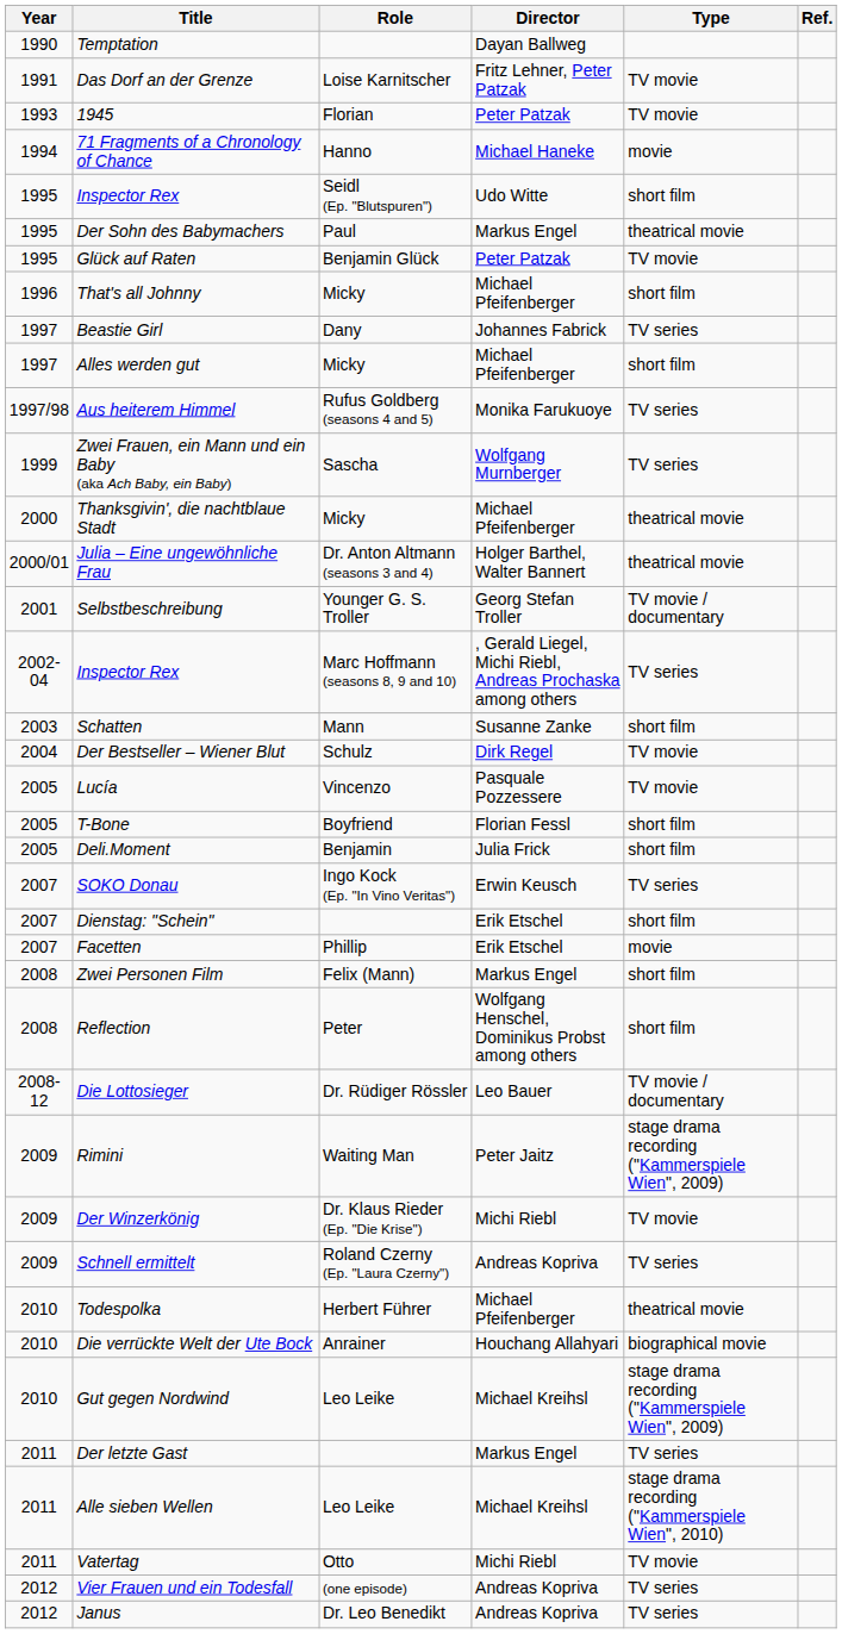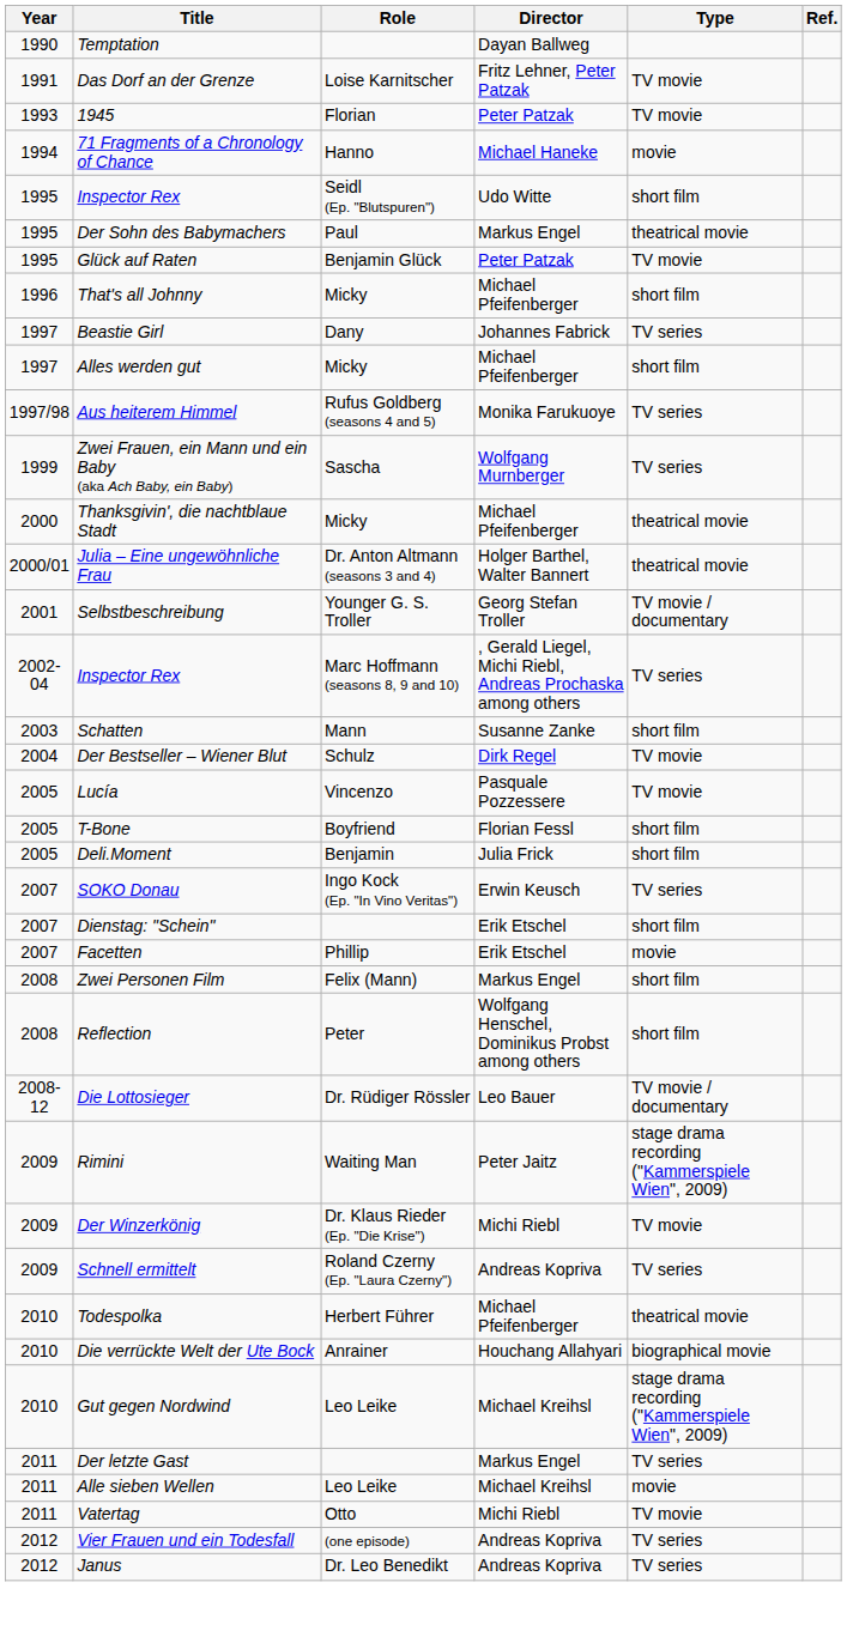 <table class="wikitable sortable jquery-tablesorter">
 <tr>
 <th style="width:40px;">Year</th>
 <th style="width:230px;">Title</th>
 <th style="width:140px;" class="unsortable">Role</th>
 <th style="width:140px;">Director</th>
 <th style="width:160px;">Type</th>
 <th class="unsortable">Ref.</th>
 </tr>
 <tr>
 <td style="text-align:center">1990</td>
 <td><em>Temptation</em></td>
 <td></td>
 <td>Dayan Ballweg</td>
 <td></td>
 <td style="text-align:center"></td>
 </tr>
 <tr>
 <td style="text-align:center">1991</td>
 <td><em>Das Dorf an der Grenze</em></td>
 <td>Loise Karnitscher</td>
 <td>Fritz Lehner, <a href='#'>Peter Patzak</a></td>
 <td>TV movie</td>
 <td style="text-align:center"></td>
 </tr>
 <tr>
 <td style="text-align:center">1993</td>
 <td><em>1945</em></td>
 <td>Florian</td>
 <td><a href='#'>Peter Patzak</a></td>
 <td>TV movie</td>
 <td style="text-align:center"></td>
 </tr>
 <tr>
 <td style="text-align:center">1994</td>
 <td><em><a href='#'>71 Fragments of a Chronology of Chance</a></em></td>
 <td>Hanno</td>
 <td><a href='#'>Michael Haneke</a></td>
 <td>movie</td>
 <td style="text-align:center"></td>
 </tr>
 <tr>
 <td style="text-align:center">1995</td>
 <td><em><a href='#'>Inspector Rex</a></em><br><small></small></td>
 <td>Seidl<br><small>(Ep. "Blutspuren")</small></td>
 <td>Udo Witte</td>
 <td>short film</td>
 <td style="text-align:center"></td>
 </tr>
 <tr>
 <td style="text-align:center">1995</td>
 <td><em>Der Sohn des Babymachers</em></td>
 <td>Paul</td>
 <td>Markus Engel</td>
 <td>theatrical movie</td>
 <td style="text-align:center"></td>
 </tr>
 <tr>
 <td style="text-align:center">1995</td>
 <td><em>Glück auf Raten</em></td>
 <td>Benjamin Glück</td>
 <td><a href='#'>Peter Patzak</a></td>
 <td>TV movie</td>
 <td style="text-align:center"></td>
 </tr>
 <tr>
 <td style="text-align:center">1996</td>
 <td><em>That's all Johnny</em></td>
 <td>Micky</td>
 <td>Michael Pfeifenberger</td>
 <td>short film</td>
 <td style="text-align:center"></td>
 </tr>
 <tr>
 <td style="text-align:center">1997</td>
 <td><em>Beastie Girl</em></td>
 <td>Dany</td>
 <td>Johannes Fabrick</td>
 <td>TV series</td>
 <td style="text-align:center"></td>
 </tr>
 <tr>
 <td style="text-align:center">1997</td>
 <td><em>Alles werden gut</em></td>
 <td>Micky</td>
 <td>Michael Pfeifenberger</td>
 <td>short film</td>
 <td style="text-align:center"></td>
 </tr>
 <tr>
 <td style="text-align:center">1997/98</td>
 <td><em><a href='#'>Aus heiterem Himmel</a></em></td>
 <td>Rufus Goldberg<br><small>(seasons 4 and 5)</small></td>
 <td>Monika Farukuoye</td>
 <td>TV series</td>
 <td style="text-align:center"></td>
 </tr>
 <tr>
 <td style="text-align:center">1999</td>
 <td><em>Zwei Frauen, ein Mann und ein Baby</em><br><small>(aka <em>Ach Baby, ein Baby</em>)</small></td>
 <td>Sascha</td>
 <td><a href='#'>Wolfgang Murnberger</a></td>
 <td>TV series</td>
 <td style="text-align:center"></td>
 </tr>
 <tr>
 <td style="text-align:center">2000</td>
 <td><em>Thanksgivin', die nachtblaue Stadt</em></td>
 <td>Micky</td>
 <td>Michael Pfeifenberger</td>
 <td>theatrical movie</td>
 <td style="text-align:center"></td>
 </tr>
 <tr>
 <td style="text-align:center">2000/01</td>
 <td><em><a href='#'>Julia – Eine ungewöhnliche Frau</a></em></td>
 <td>Dr. Anton Altmann<br><small>(seasons 3 and 4)</small></td>
 <td>Holger Barthel, Walter Bannert</td>
 <td>theatrical movie</td>
 <td style="text-align:center"></td>
 </tr>
 <tr>
 <td style="text-align:center">2001</td>
 <td><em>Selbstbeschreibung</em></td>
 <td>Younger G. S. Troller</td>
 <td>Georg Stefan Troller</td>
 <td>TV movie / documentary</td>
 <td style="text-align:center"></td>
 </tr>
 <tr>
 <td style="text-align:center">2002-04</td>
 <td><em><a href='#'>Inspector Rex</a></em><br><small></small></td>
 <td>Marc Hoffmann<br><small>(seasons 8, 9 and 10)</small></td>
 <td>, Gerald Liegel, Michi Riebl, <a href='#'>Andreas Prochaska</a> among others</td>
 <td>TV series</td>
 <td style="text-align:center"></td>
 </tr>
 <tr>
 <td style="text-align:center">2003</td>
 <td><em>Schatten</em></td>
 <td>Mann</td>
 <td>Susanne Zanke</td>
 <td>short film</td>
 <td style="text-align:center"></td>
 </tr>
 <tr>
 <td style="text-align:center">2004</td>
 <td><em>Der Bestseller – Wiener Blut</em></td>
 <td>Schulz</td>
 <td><a href='#'>Dirk Regel</a></td>
 <td>TV movie</td>
 <td style="text-align:center"></td>
 </tr>
 <tr>
 <td style="text-align:center">2005</td>
 <td><em>Lucía</em></td>
 <td>Vincenzo</td>
 <td>Pasquale Pozzessere</td>
 <td>TV movie</td>
 <td style="text-align:center"></td>
 </tr>
 <tr>
 <td style="text-align:center">2005</td>
 <td><em>T-Bone</em></td>
 <td>Boyfriend</td>
 <td>Florian Fessl</td>
 <td>short film</td>
 <td style="text-align:center"></td>
 </tr>
 <tr>
 <td style="text-align:center">2005</td>
 <td><em>Deli.Moment</em></td>
 <td>Benjamin</td>
 <td>Julia Frick</td>
 <td>short film</td>
 <td style="text-align:center"></td>
 </tr>
 <tr>
 <td style="text-align:center">2007</td>
 <td><em><a href='#'>SOKO Donau</a></em></td>
 <td>Ingo Kock<br><small>(Ep. "In Vino Veritas")</small></td>
 <td>Erwin Keusch</td>
 <td>TV series</td>
 <td style="text-align:center"></td>
 </tr>
 <tr>
 <td style="text-align:center">2007</td>
 <td><em>Dienstag: "Schein"</em></td>
 <td></td>
 <td>Erik Etschel</td>
 <td>short film</td>
 <td style="text-align:center"></td>
 </tr>
 <tr>
 <td style="text-align:center">2007</td>
 <td><em>Facetten</em></td>
 <td>Phillip</td>
 <td>Erik Etschel</td>
 <td>movie</td>
 <td style="text-align:center"></td>
 </tr>
 <tr>
 <td style="text-align:center">2008</td>
 <td><em>Zwei Personen Film</em></td>
 <td>Felix (Mann)</td>
 <td>Markus Engel</td>
 <td>short film</td>
 <td style="text-align:center"></td>
 </tr>
 <tr>
 <td style="text-align:center">2008</td>
 <td><em>Reflection</em></td>
 <td>Peter</td>
 <td>Wolfgang Henschel, Dominikus Probst among others</td>
 <td>short film</td>
 <td style="text-align:center"></td>
 </tr>
 <tr>
 <td style="text-align:center">2008-12</td>
 <td><em><a href='#'>Die Lottosieger</a></em></td>
 <td>Dr. Rüdiger Rössler</td>
 <td>Leo Bauer</td>
 <td>TV movie / documentary</td>
 <td style="text-align:center"></td>
 </tr>
 <tr>
 <td style="text-align:center">2009</td>
 <td><em>Rimini</em></td>
 <td>Waiting Man</td>
 <td>Peter Jaitz</td>
 <td>stage drama recording<br>("<a href='#'>Kammerspiele Wien</a>", 2009)</td>
 <td style="text-align:center"></td>
 </tr>
 <tr>
 <td style="text-align:center">2009</td>
 <td><em><a href='#'>Der Winzerkönig</a></em></td>
 <td>Dr. Klaus Rieder<br><small>(Ep. "Die Krise")</small></td>
 <td>Michi Riebl</td>
 <td>TV movie</td>
 <td style="text-align:center"></td>
 </tr>
 <tr>
 <td style="text-align:center">2009</td>
 <td><em><a href='#'>Schnell ermittelt</a></em></td>
 <td>Roland Czerny<br><small>(Ep. "Laura Czerny")</small></td>
 <td>Andreas Kopriva</td>
 <td>TV series</td>
 <td style="text-align:center"></td>
 </tr>
 <tr>
 <td style="text-align:center">2010</td>
 <td><em>Todespolka</em></td>
 <td>Herbert Führer</td>
 <td>Michael Pfeifenberger</td>
 <td>theatrical movie</td>
 <td style="text-align:center"></td>
 </tr>
 <tr>
 <td style="text-align:center">2010</td>
 <td><em>Die verrückte Welt der <a href='#'>Ute Bock</a></em></td>
 <td>Anrainer</td>
 <td>Houchang Allahyari</td>
 <td>biographical movie</td>
 <td style="text-align:center"></td>
 </tr>
 <tr>
 <td style="text-align:center">2010</td>
 <td><em>Gut gegen Nordwind</em></td>
 <td>Leo Leike</td>
 <td>Michael Kreihsl</td>
 <td>stage drama recording<br>("<a href='#'>Kammerspiele Wien</a>", 2009)</td>
 <td style="text-align:center"></td>
 </tr>
 <tr>
 <td style="text-align:center">2011</td>
 <td><em>Der letzte Gast</em></td>
 <td></td>
 <td>Markus Engel</td>
 <td>TV series</td>
 <td style="text-align:center"></td>
 </tr>
 <tr>
 <td style="text-align:center">2011</td>
 <td><em>Alle sieben Wellen</em></td>
 <td>Leo Leike</td>
 <td>Michael Kreihsl</td>
-<td>stage drama recording<br>("<a href='#'>Kammerspiele Wien</a>", 2010)</td>
+<td>movie</td>
 <td style="text-align:center"></td>
 </tr>
 <tr>
 <td style="text-align:center">2011</td>
 <td><em>Vatertag</em></td>
 <td>Otto</td>
 <td>Michi Riebl</td>
 <td>TV movie</td>
 <td style="text-align:center"></td>
 </tr>
 <tr>
 <td style="text-align:center">2012</td>
 <td><em><a href='#'>Vier Frauen und ein Todesfall</a></em></td>
 <td><small>(one episode)</small></td>
 <td>Andreas Kopriva</td>
 <td>TV series</td>
 <td style="text-align:center"></td>
 </tr>
 <tr>
 <td style="text-align:center">2012</td>
 <td><em>Janus</em></td>
 <td>Dr. Leo Benedikt</td>
 <td>Andreas Kopriva</td>
 <td>TV series</td>
 <td style="text-align:center"></td>
 </tr>
 </table>
